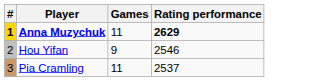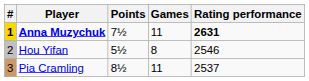 <table class="wikitable" style="font-size: 95%;">
 <tr>
 <th>#</th>
 <th>Player</th>
+<th>Points</th>
 <th>Games</th>
 <th>Rating performance</th>
 </tr>
 <tr>
 <td style="background:gold;"><strong>1</strong></td>
 <td><strong> <a href='#'>Anna Muzychuk</a></strong></td>
+<td>7½</td>
 <td>11</td>
-<td><strong>2629</strong></td>
+<td><strong>2631</strong></td>
 </tr>
 <tr>
 <td style="background:silver;">2</td>
 <td> <a href='#'>Hou Yifan</a></td>
-<td>9</td>
+<td>5½</td>
+<td>8</td>
 <td>2546</td>
 </tr>
 <tr>
 <td style="background:#c96;">3</td>
 <td> <a href='#'>Pia Cramling</a></td>
+<td>8½</td>
 <td>11</td>
 <td>2537</td>
 </tr>
 </table>
